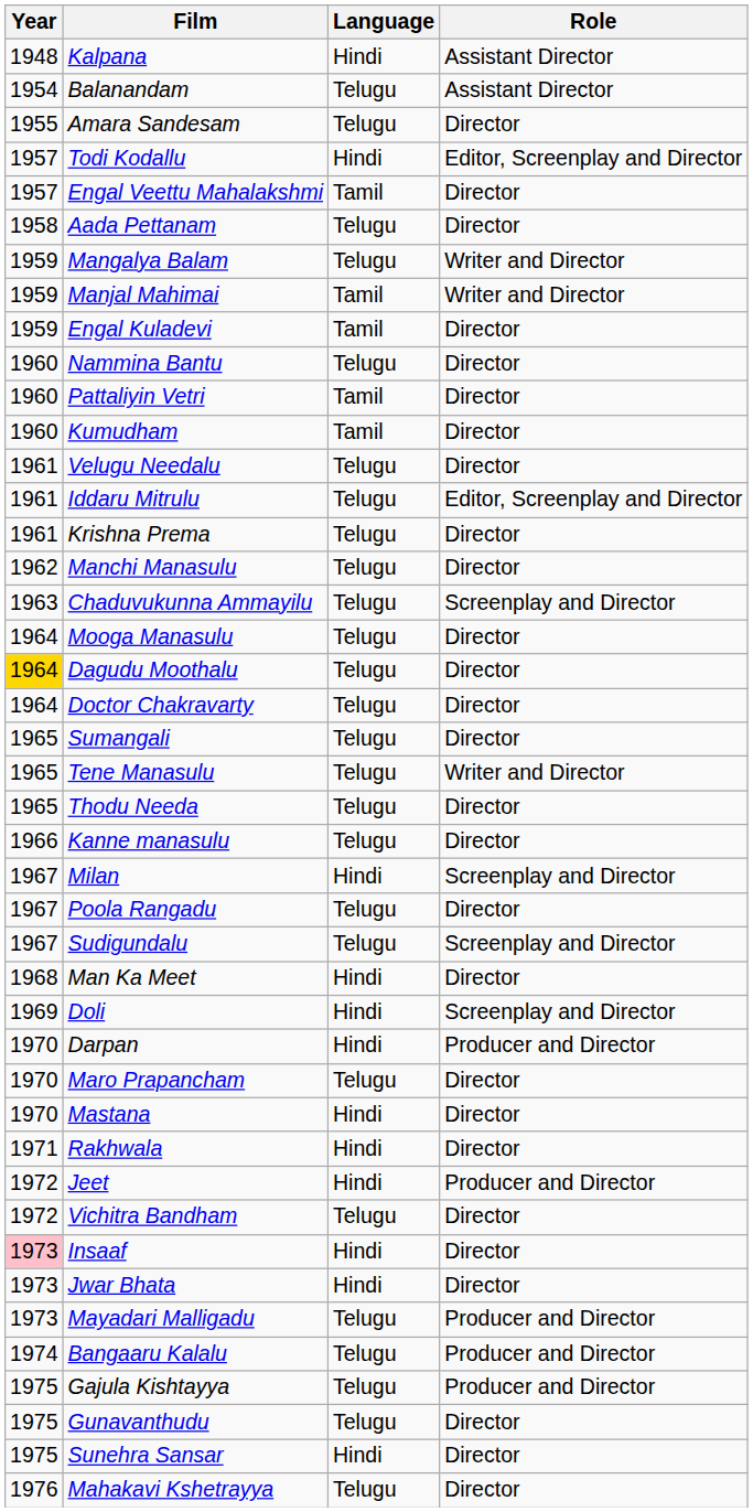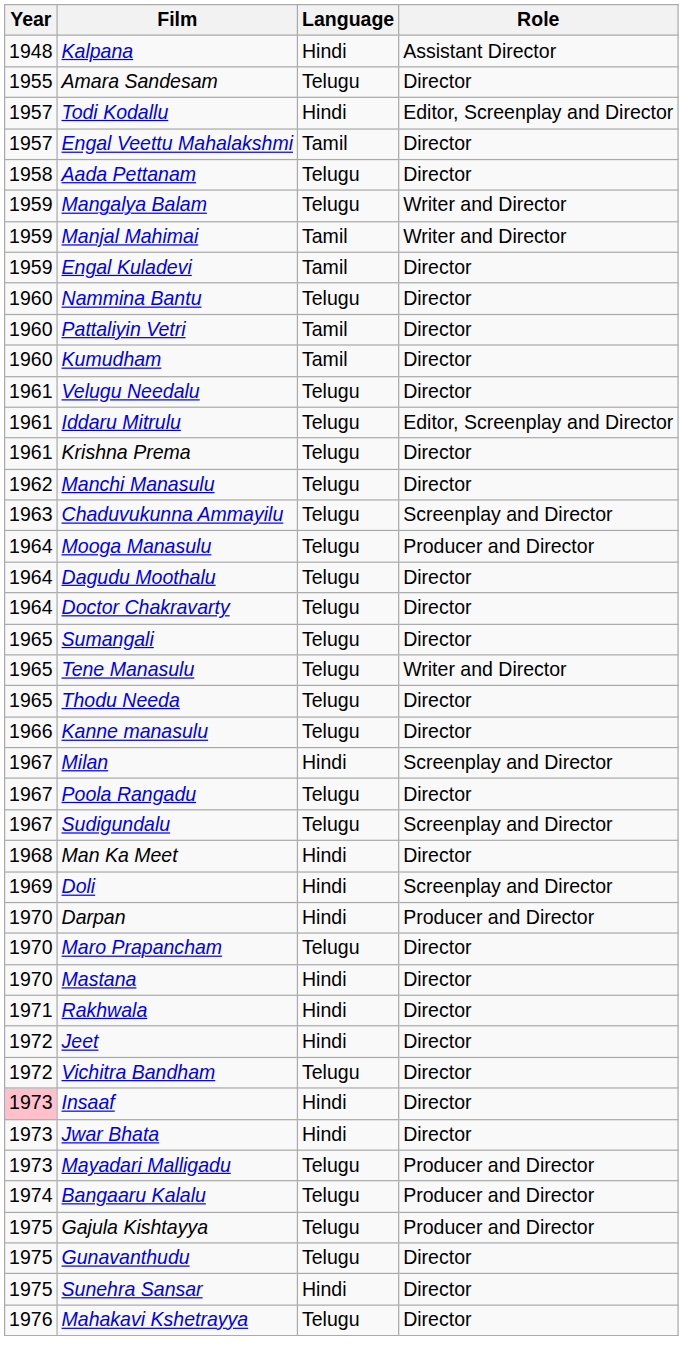 <table class="wikitable sortable">
 <tr>
 <th>Year</th>
 <th>Film</th>
 <th>Language</th>
 <th>Role</th>
 </tr>
 <tr>
 <td>1948</td>
 <td><em><a href='#'>Kalpana</a></em></td>
 <td>Hindi</td>
-<td>Assistant Director</td>
-</tr>
-<tr>
-<td>1954</td>
-<td><em>Balanandam</em></td>
-<td>Telugu</td>
 <td>Assistant Director</td>
 </tr>
 <tr>
 <td>1955</td>
 <td><em>Amara Sandesam</em></td>
 <td>Telugu</td>
 <td>Director</td>
 </tr>
 <tr>
 <td>1957</td>
 <td><em><a href='#'>Todi Kodallu</a></em></td>
 <td>Hindi</td>
 <td>Editor, Screenplay and Director</td>
 </tr>
 <tr>
 <td>1957</td>
 <td><em><a href='#'>Engal Veettu Mahalakshmi</a></em></td>
 <td>Tamil</td>
 <td>Director</td>
 </tr>
 <tr>
 <td>1958</td>
 <td><em><a href='#'>Aada Pettanam</a></em></td>
 <td>Telugu</td>
 <td>Director</td>
 </tr>
 <tr>
 <td>1959</td>
 <td><em><a href='#'>Mangalya Balam</a></em></td>
 <td>Telugu</td>
 <td>Writer and Director</td>
 </tr>
 <tr>
 <td>1959</td>
 <td><em><a href='#'>Manjal Mahimai</a></em></td>
 <td>Tamil</td>
 <td>Writer and Director</td>
 </tr>
 <tr>
 <td>1959</td>
 <td><em><a href='#'>Engal Kuladevi</a></em></td>
 <td>Tamil</td>
 <td>Director</td>
 </tr>
 <tr>
 <td>1960</td>
 <td><em><a href='#'>Nammina Bantu</a></em></td>
 <td>Telugu</td>
 <td>Director</td>
 </tr>
 <tr>
 <td>1960</td>
 <td><em><a href='#'>Pattaliyin Vetri</a></em></td>
 <td>Tamil</td>
 <td>Director</td>
 </tr>
 <tr>
 <td>1960</td>
 <td><em><a href='#'>Kumudham</a></em></td>
 <td>Tamil</td>
 <td>Director</td>
 </tr>
 <tr>
 <td>1961</td>
 <td><em><a href='#'>Velugu Needalu</a></em></td>
 <td>Telugu</td>
 <td>Director</td>
 </tr>
 <tr>
 <td>1961</td>
 <td><em><a href='#'>Iddaru Mitrulu</a></em></td>
 <td>Telugu</td>
 <td>Editor, Screenplay and Director</td>
 </tr>
 <tr>
 <td>1961</td>
 <td><em>Krishna Prema</em></td>
 <td>Telugu</td>
 <td>Director</td>
 </tr>
 <tr>
 <td>1962</td>
 <td><em><a href='#'>Manchi Manasulu</a></em></td>
 <td>Telugu</td>
 <td>Director</td>
 </tr>
 <tr>
 <td>1963</td>
 <td><em><a href='#'>Chaduvukunna Ammayilu</a></em></td>
 <td>Telugu</td>
 <td>Screenplay and Director</td>
 </tr>
 <tr>
 <td>1964</td>
 <td><em><a href='#'>Mooga Manasulu</a></em></td>
 <td>Telugu</td>
-<td>Director</td>
+<td>Producer and Director</td>
 </tr>
 <tr>
-<td style="background: gold;">1964</td>
+<td>1964</td>
 <td><em><a href='#'>Dagudu Moothalu</a></em></td>
 <td>Telugu</td>
 <td>Director</td>
 </tr>
 <tr>
 <td>1964</td>
 <td><em><a href='#'>Doctor Chakravarty</a></em></td>
 <td>Telugu</td>
 <td>Director</td>
 </tr>
 <tr>
 <td>1965</td>
 <td><em><a href='#'>Sumangali</a></em></td>
 <td>Telugu</td>
 <td>Director</td>
 </tr>
 <tr>
 <td>1965</td>
 <td><em><a href='#'>Tene Manasulu</a></em></td>
 <td>Telugu</td>
 <td>Writer and Director</td>
 </tr>
 <tr>
 <td>1965</td>
 <td><em><a href='#'>Thodu Needa</a></em></td>
 <td>Telugu</td>
 <td>Director</td>
 </tr>
 <tr>
 <td>1966</td>
 <td><em><a href='#'>Kanne manasulu</a></em></td>
 <td>Telugu</td>
 <td>Director</td>
 </tr>
 <tr>
 <td>1967</td>
 <td><em><a href='#'>Milan</a></em></td>
 <td>Hindi</td>
 <td>Screenplay and Director</td>
 </tr>
 <tr>
 <td>1967</td>
 <td><em><a href='#'>Poola Rangadu</a></em></td>
 <td>Telugu</td>
 <td>Director</td>
 </tr>
 <tr>
 <td>1967</td>
 <td><em><a href='#'>Sudigundalu</a></em></td>
 <td>Telugu</td>
 <td>Screenplay and Director</td>
 </tr>
 <tr>
 <td>1968</td>
 <td><em>Man Ka Meet</em></td>
 <td>Hindi</td>
 <td>Director</td>
 </tr>
 <tr>
 <td>1969</td>
 <td><em><a href='#'>Doli</a></em></td>
 <td>Hindi</td>
 <td>Screenplay and Director</td>
 </tr>
 <tr>
 <td>1970</td>
 <td><em>Darpan</em></td>
 <td>Hindi</td>
 <td>Producer and Director</td>
 </tr>
 <tr>
 <td>1970</td>
 <td><em><a href='#'>Maro Prapancham</a></em></td>
 <td>Telugu</td>
 <td>Director</td>
 </tr>
 <tr>
 <td>1970</td>
 <td><em><a href='#'>Mastana</a></em></td>
 <td>Hindi</td>
 <td>Director</td>
 </tr>
 <tr>
 <td>1971</td>
 <td><em><a href='#'>Rakhwala</a></em></td>
 <td>Hindi</td>
 <td>Director</td>
 </tr>
 <tr>
 <td>1972</td>
 <td><em><a href='#'>Jeet</a></em></td>
 <td>Hindi</td>
-<td>Producer and Director</td>
+<td>Director</td>
 </tr>
 <tr>
 <td>1972</td>
 <td><em><a href='#'>Vichitra Bandham</a></em></td>
 <td>Telugu</td>
 <td>Director</td>
 </tr>
 <tr>
 <td style="background: pink;">1973</td>
 <td><em><a href='#'>Insaaf</a></em></td>
 <td>Hindi</td>
 <td>Director</td>
 </tr>
 <tr>
 <td>1973</td>
 <td><em><a href='#'>Jwar Bhata</a></em></td>
 <td>Hindi</td>
 <td>Director</td>
 </tr>
 <tr>
 <td>1973</td>
 <td><em><a href='#'>Mayadari Malligadu</a></em></td>
 <td>Telugu</td>
 <td>Producer and Director</td>
 </tr>
 <tr>
 <td>1974</td>
 <td><em><a href='#'>Bangaaru Kalalu</a></em></td>
 <td>Telugu</td>
 <td>Producer and Director</td>
 </tr>
 <tr>
 <td>1975</td>
 <td><em>Gajula Kishtayya</em></td>
 <td>Telugu</td>
 <td>Producer and Director</td>
 </tr>
 <tr>
 <td>1975</td>
 <td><em><a href='#'>Gunavanthudu</a></em></td>
 <td>Telugu</td>
 <td>Director</td>
 </tr>
 <tr>
 <td>1975</td>
 <td><em><a href='#'>Sunehra Sansar</a></em></td>
 <td>Hindi</td>
 <td>Director</td>
 </tr>
 <tr>
 <td>1976</td>
 <td><em><a href='#'>Mahakavi Kshetrayya</a></em></td>
 <td>Telugu</td>
 <td>Director</td>
 </tr>
 </table>
